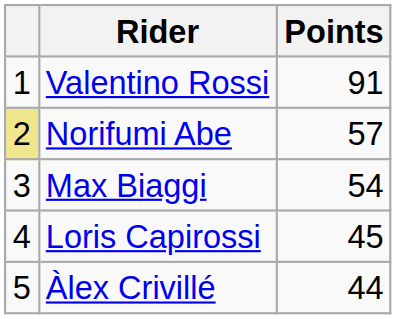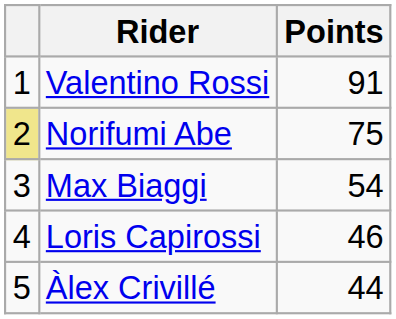 <table class="wikitable" style="font-size: 95%;">
 <tr>
 <th></th>
 <th>Rider</th>
 <th>Points</th>
 </tr>
 <tr>
 <td align=center>1</td>
 <td> <a href='#'>Valentino Rossi</a></td>
 <td align=right>91</td>
 </tr>
 <tr>
 <td align=center style="background: khaki;">2</td>
 <td> <a href='#'>Norifumi Abe</a></td>
-<td align=right>57</td>
+<td align=right>75</td>
 </tr>
 <tr>
 <td align=center>3</td>
 <td> <a href='#'>Max Biaggi</a></td>
 <td align=right>54</td>
 </tr>
 <tr>
 <td align=center>4</td>
 <td> <a href='#'>Loris Capirossi</a></td>
-<td align=right>45</td>
+<td align=right>46</td>
 </tr>
 <tr>
 <td align=center>5</td>
 <td> <a href='#'>Àlex Crivillé</a></td>
 <td align=right>44</td>
 </tr>
 </table>
